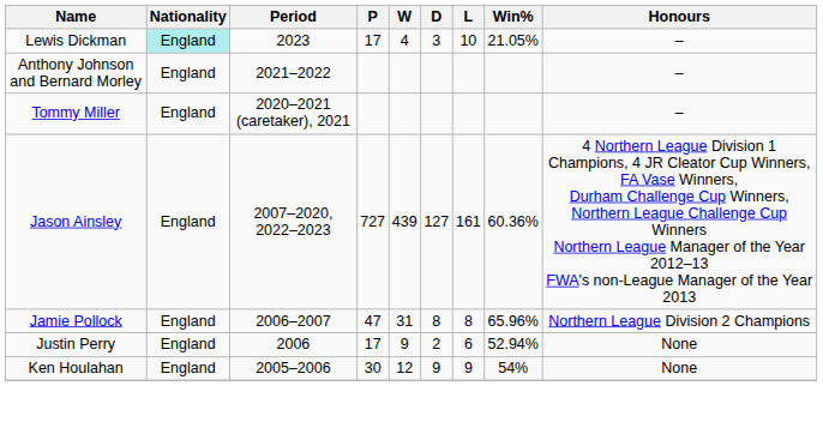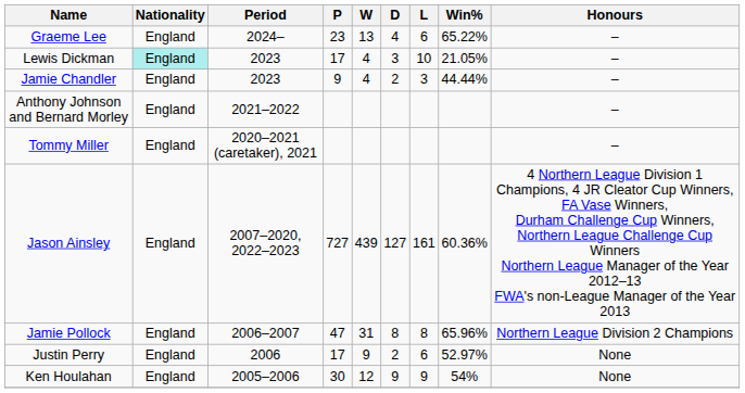 <table class="wikitable sortable" style="text-align:center">
 <tr>
 <th>Name</th>
 <th>Nationality</th>
 <th>Period</th>
 <th>P</th>
 <th>W</th>
 <th>D</th>
 <th>L</th>
 <th>Win%</th>
 <th class=unsortable>Honours</th>
 </tr>
 <tr>
+<td><a href='#'>Graeme Lee</a></td>
+<td> England</td>
+<td>2024–</td>
+<td>23</td>
+<td>13</td>
+<td>4</td>
+<td>6</td>
+<td>65.22%</td>
+<td>–</td>
+</tr>
+<tr>
 <td>Lewis Dickman</td>
 <td style="background: paleturquoise;"> England</td>
 <td>2023</td>
 <td>17</td>
 <td>4</td>
 <td>3</td>
 <td>10</td>
 <td>21.05%</td>
+<td>–</td>
+</tr>
+<tr>
+<td><a href='#'>Jamie Chandler</a></td>
+<td> England</td>
+<td>2023</td>
+<td>9</td>
+<td>4</td>
+<td>2</td>
+<td>3</td>
+<td>44.44%</td>
 <td>–</td>
 </tr>
 <tr>
 <td>Anthony Johnson and Bernard Morley</td>
 <td> England</td>
 <td>2021–2022</td>
 <td></td>
 <td></td>
 <td></td>
 <td></td>
 <td></td>
 <td>–</td>
 </tr>
 <tr>
 <td><a href='#'>Tommy Miller</a></td>
 <td> England</td>
 <td>2020–2021 (caretaker), 2021</td>
 <td></td>
 <td></td>
 <td></td>
 <td></td>
 <td></td>
 <td>–</td>
 </tr>
 <tr>
 <td><a href='#'>Jason Ainsley</a></td>
 <td> England</td>
 <td>2007–2020, 2022–2023</td>
 <td>727</td>
 <td>439</td>
 <td>127</td>
 <td>161</td>
 <td>60.36%</td>
 <td>4 <a href='#'>Northern League</a> Division 1 Champions, 4 JR Cleator Cup Winners, <a href='#'>FA Vase</a> Winners, <br><a href='#'>Durham Challenge Cup</a> Winners, <a href='#'>Northern League Challenge Cup</a> Winners<br><a href='#'>Northern League</a> Manager of the Year 2012–13<br><a href='#'>FWA</a>'s non-League Manager of the Year 2013</td>
 </tr>
 <tr>
 <td><a href='#'>Jamie Pollock</a></td>
 <td> England</td>
 <td>2006–2007</td>
 <td>47</td>
 <td>31</td>
 <td>8</td>
 <td>8</td>
 <td>65.96%</td>
 <td><a href='#'>Northern League</a> Division 2 Champions</td>
 </tr>
 <tr>
 <td>Justin Perry</td>
 <td> England</td>
 <td>2006</td>
 <td>17</td>
 <td>9</td>
 <td>2</td>
 <td>6</td>
-<td>52.94%</td>
+<td>52.97%</td>
 <td>None</td>
 </tr>
 <tr>
 <td>Ken Houlahan</td>
 <td> England</td>
 <td>2005–2006</td>
 <td>30</td>
 <td>12</td>
 <td>9</td>
 <td>9</td>
 <td>54%</td>
 <td>None</td>
 </tr>
 <tr>
 </tr>
 </table>
